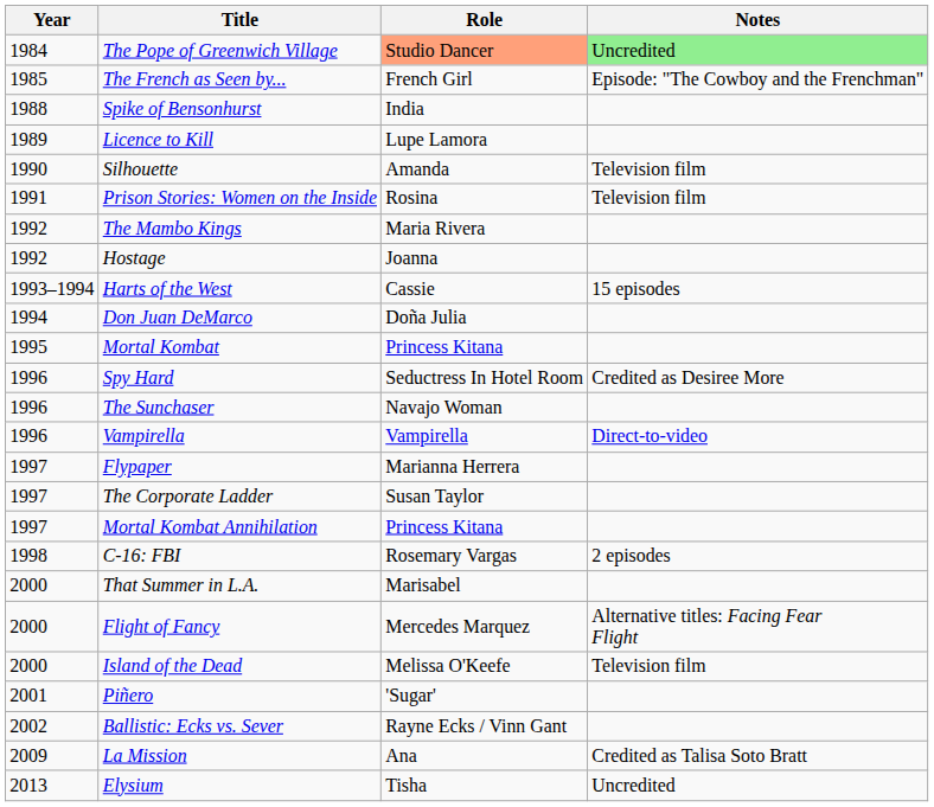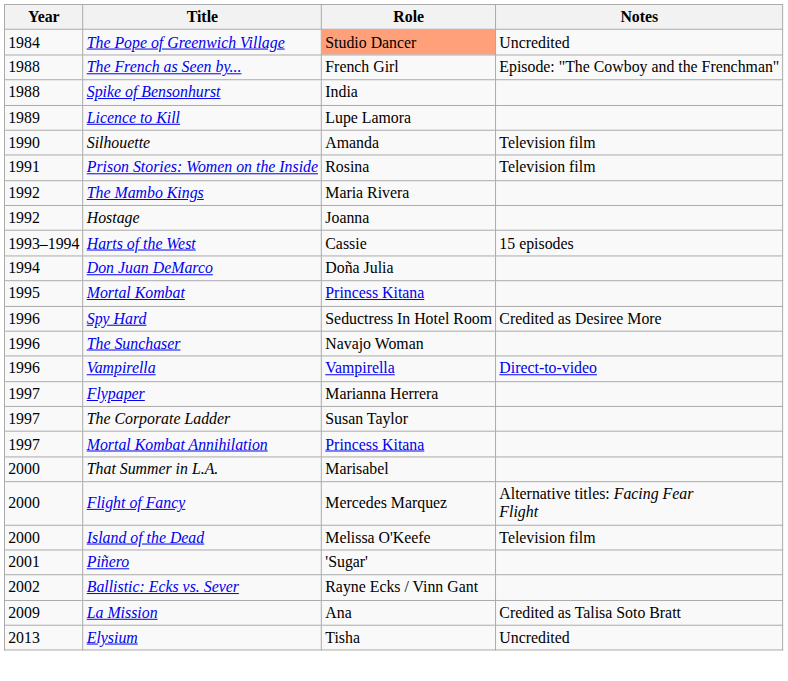 <table class="wikitable sortable">
 <tr>
 <th>Year</th>
 <th>Title</th>
 <th>Role</th>
 <th class="unsortable">Notes</th>
 </tr>
 <tr>
 <td>1984</td>
 <td><em><a href='#'>The Pope of Greenwich Village</a></em></td>
 <td style="background: lightsalmon;">Studio Dancer</td>
-<td style="background: lightgreen;">Uncredited</td>
+<td>Uncredited</td>
 </tr>
 <tr>
-<td>1985</td>
+<td>1988</td>
 <td><em><a href='#'>The French as Seen by...</a></em></td>
 <td>French Girl</td>
 <td>Episode: "The Cowboy and the Frenchman"</td>
 </tr>
 <tr>
 <td>1988</td>
 <td><em><a href='#'>Spike of Bensonhurst</a></em></td>
 <td>India</td>
 <td></td>
 </tr>
 <tr>
 <td>1989</td>
 <td><em><a href='#'>Licence to Kill</a></em></td>
 <td>Lupe Lamora</td>
 <td></td>
 </tr>
 <tr>
 <td>1990</td>
 <td><em>Silhouette</em></td>
 <td>Amanda</td>
 <td>Television film</td>
 </tr>
 <tr>
 <td>1991</td>
 <td><em><a href='#'>Prison Stories: Women on the Inside</a></em></td>
 <td>Rosina</td>
 <td>Television film</td>
 </tr>
 <tr>
 <td>1992</td>
 <td><em><a href='#'>The Mambo Kings</a></em></td>
 <td>Maria Rivera</td>
 <td></td>
 </tr>
 <tr>
 <td>1992</td>
 <td><em>Hostage</em></td>
 <td>Joanna</td>
 <td></td>
 </tr>
 <tr>
 <td>1993–1994</td>
 <td><em><a href='#'>Harts of the West</a></em></td>
 <td>Cassie</td>
 <td>15 episodes</td>
 </tr>
 <tr>
 <td>1994</td>
 <td><em><a href='#'>Don Juan DeMarco</a></em></td>
 <td>Doña Julia</td>
 <td></td>
 </tr>
 <tr>
 <td>1995</td>
 <td><em><a href='#'>Mortal Kombat</a></em></td>
 <td><a href='#'>Princess Kitana</a></td>
 <td></td>
 </tr>
 <tr>
 <td>1996</td>
 <td><em><a href='#'>Spy Hard</a></em></td>
 <td>Seductress In Hotel Room</td>
 <td>Credited as Desiree More</td>
 </tr>
 <tr>
 <td>1996</td>
 <td><em><a href='#'>The Sunchaser</a></em></td>
 <td>Navajo Woman</td>
 <td></td>
 </tr>
 <tr>
 <td>1996</td>
 <td><em><a href='#'>Vampirella</a></em></td>
 <td><a href='#'>Vampirella</a></td>
 <td><a href='#'>Direct-to-video</a></td>
 </tr>
 <tr>
 <td>1997</td>
 <td><em><a href='#'>Flypaper</a></em></td>
 <td>Marianna Herrera</td>
 <td></td>
 </tr>
 <tr>
 <td>1997</td>
 <td><em>The Corporate Ladder</em></td>
 <td>Susan Taylor</td>
 <td></td>
 </tr>
 <tr>
 <td>1997</td>
 <td><em><a href='#'>Mortal Kombat Annihilation</a></em></td>
 <td><a href='#'>Princess Kitana</a></td>
 <td></td>
 </tr>
 <tr>
-<td>1998</td>
-<td><em>C-16: FBI</em></td>
-<td>Rosemary Vargas</td>
-<td>2 episodes</td>
-</tr>
-<tr>
 <td>2000</td>
 <td><em>That Summer in L.A.</em></td>
 <td>Marisabel</td>
 <td></td>
 </tr>
 <tr>
 <td>2000</td>
 <td><em><a href='#'>Flight of Fancy</a></em></td>
 <td>Mercedes Marquez</td>
 <td>Alternative titles: <em>Facing Fear</em><br><em>Flight</em></td>
 </tr>
 <tr>
 <td>2000</td>
 <td><em><a href='#'>Island of the Dead</a></em></td>
 <td>Melissa O'Keefe</td>
 <td>Television film</td>
 </tr>
 <tr>
 <td>2001</td>
 <td><em><a href='#'>Piñero</a></em></td>
 <td>'Sugar'</td>
 <td></td>
 </tr>
 <tr>
 <td>2002</td>
 <td><em><a href='#'>Ballistic: Ecks vs. Sever</a></em></td>
 <td>Rayne Ecks / Vinn Gant</td>
 <td></td>
 </tr>
 <tr>
 <td>2009</td>
 <td><em><a href='#'>La Mission</a></em></td>
 <td>Ana</td>
 <td>Credited as Talisa Soto Bratt</td>
 </tr>
 <tr>
 <td>2013</td>
 <td><em><a href='#'>Elysium</a></em></td>
 <td>Tisha</td>
 <td>Uncredited</td>
 </tr>
 </table>
